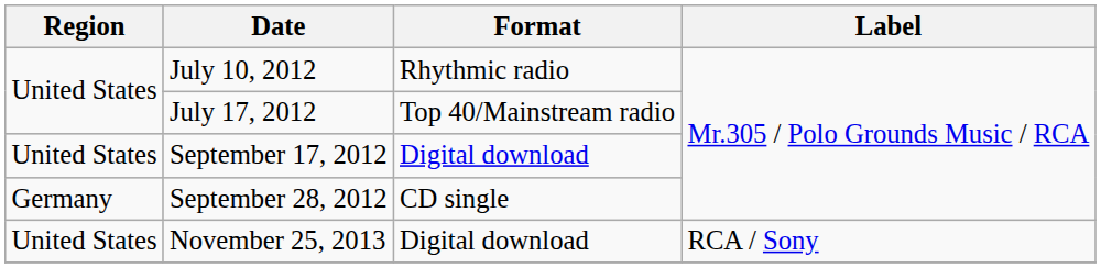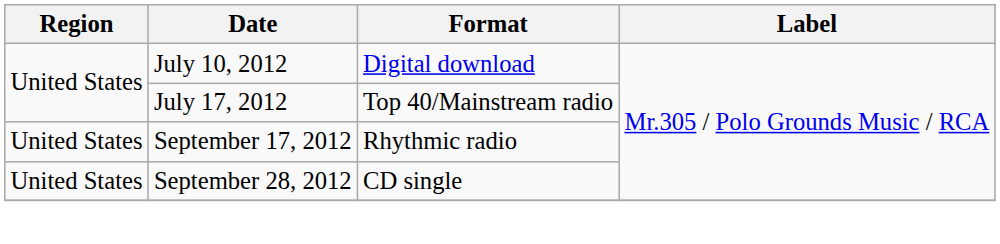 <table class=wikitable>
 <tr>
 <th>Region</th>
 <th>Date</th>
 <th>Format</th>
 <th>Label</th>
 </tr>
 <tr>
 <td rowspan="2">United States</td>
 <td>July 10, 2012</td>
-<td>Rhythmic radio</td>
+<td><a href='#'>Digital download</a></td>
 <td rowspan="4"><a href='#'>Mr.305</a> / <a href='#'>Polo Grounds Music</a> / <a href='#'>RCA</a></td>
 </tr>
 <tr>
 <td>July 17, 2012</td>
 <td>Top 40/Mainstream radio</td>
 </tr>
 <tr>
 <td>United States</td>
 <td>September 17, 2012</td>
-<td><a href='#'>Digital download</a></td>
+<td>Rhythmic radio</td>
 </tr>
 <tr>
-<td>Germany</td>
+<td>United States</td>
 <td>September 28, 2012</td>
 <td>CD single</td>
 </tr>
 <tr>
-<td>United States</td>
-<td>November 25, 2013</td>
-<td>Digital download</td>
-<td>RCA / <a href='#'>Sony</a></td>
-</tr>
-<tr>
 </tr>
 </table>
